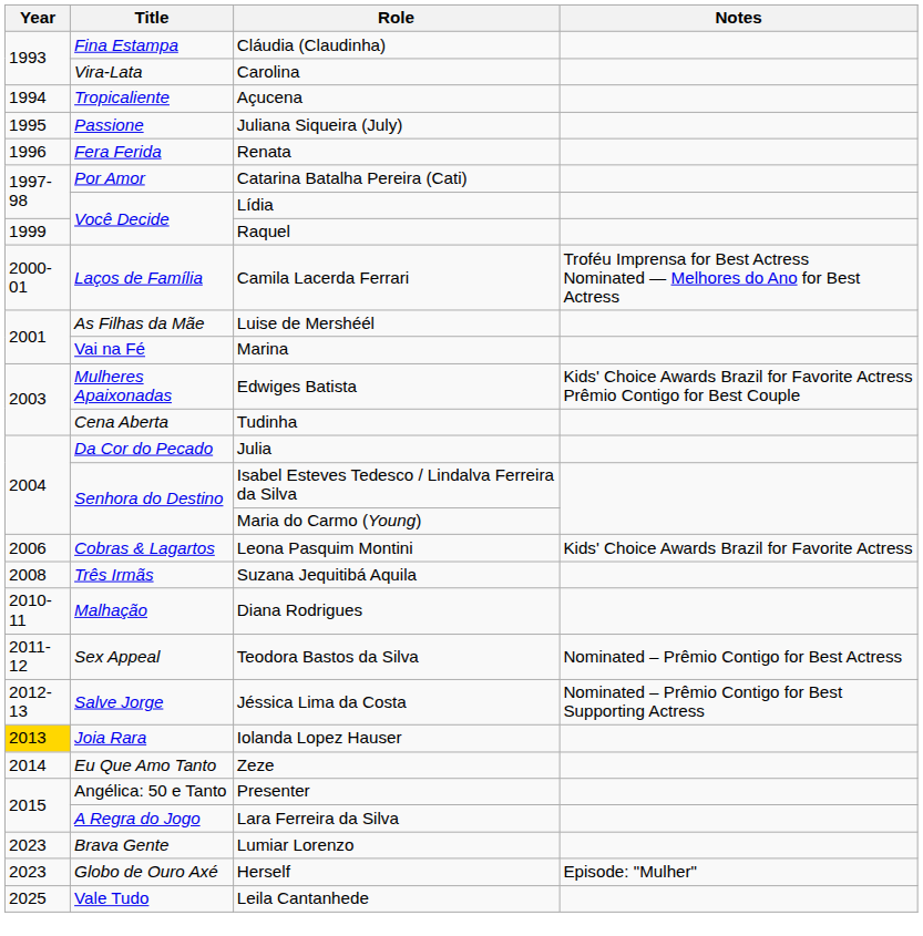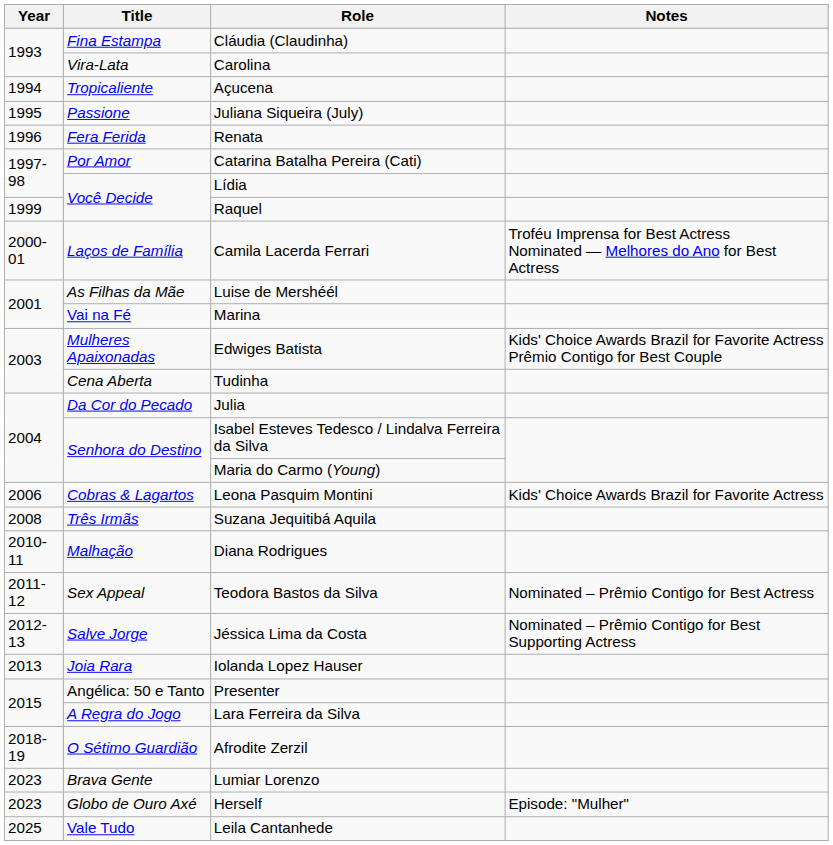 <table class="wikitable">
 <tr style="background:#ccc;">
 <th>Year</th>
 <th>Title</th>
 <th>Role</th>
 <th>Notes</th>
 </tr>
 <tr>
 <td rowspan="2">1993</td>
 <td><em><a href='#'>Fina Estampa</a></em></td>
 <td>Cláudia (Claudinha)</td>
 <td></td>
 </tr>
 <tr>
 <td><em>Vira-Lata</em></td>
 <td>Carolina</td>
 <td></td>
 </tr>
 <tr>
 <td>1994</td>
 <td><em><a href='#'>Tropicaliente</a></em></td>
 <td>Açucena</td>
 <td></td>
 </tr>
 <tr>
 <td>1995</td>
 <td><em><a href='#'>Passione</a></em></td>
 <td>Juliana Siqueira (July)</td>
 <td></td>
 </tr>
 <tr>
 <td>1996</td>
 <td><em><a href='#'>Fera Ferida</a></em></td>
 <td>Renata</td>
 <td></td>
 </tr>
 <tr>
 <td Rowspan="2">1997-98</td>
 <td><em><a href='#'>Por Amor</a></em></td>
 <td>Catarina Batalha Pereira (Cati)</td>
 <td></td>
 </tr>
 <tr>
 <td rowspan="2"><em><a href='#'>Você Decide</a></em></td>
 <td>Lídia</td>
 <td></td>
 </tr>
 <tr>
 <td>1999</td>
 <td>Raquel</td>
 <td></td>
 </tr>
 <tr>
 <td>2000-01</td>
 <td><em><a href='#'>Laços de Família</a></em></td>
 <td>Camila Lacerda Ferrari</td>
 <td>Troféu Imprensa for Best Actress<br>Nominated — <a href='#'>Melhores do Ano</a> for Best Actress</td>
 </tr>
 <tr>
 <td Rowspan="2">2001</td>
 <td><em>As Filhas da Mãe</em></td>
 <td>Luise de Mershéél</td>
 <td></td>
 </tr>
 <tr>
 <td></em><a href='#'>Vai na Fé</a><em></td>
 <td>Marina</td>
 <td></td>
 </tr>
 <tr>
 <td rowspan="2">2003</td>
 <td><em><a href='#'>Mulheres Apaixonadas</a></em></td>
 <td>Edwiges Batista</td>
 <td>Kids' Choice Awards Brazil for Favorite Actress<br>Prêmio Contigo for Best Couple</td>
 </tr>
 <tr>
 <td><em>Cena Aberta</em></td>
 <td>Tudinha</td>
 <td></td>
 </tr>
 <tr>
 <td Rowspan="3">2004</td>
 <td><em><a href='#'>Da Cor do Pecado</a></em></td>
 <td>Julia</td>
 <td></td>
 </tr>
 <tr>
 <td Rowspan="2"><em><a href='#'>Senhora do Destino</a></em></td>
 <td>Isabel Esteves Tedesco / Lindalva Ferreira da Silva</td>
 <td rowspan="2"></td>
 </tr>
 <tr>
 <td>Maria do Carmo (<em>Young</em>)</td>
 </tr>
 <tr>
 <td>2006</td>
 <td><em><a href='#'>Cobras & Lagartos</a></em></td>
 <td>Leona Pasquim Montini</td>
 <td>Kids' Choice Awards Brazil for Favorite Actress</td>
 </tr>
 <tr>
 <td>2008</td>
 <td><em><a href='#'>Três Irmãs</a></em></td>
 <td>Suzana Jequitibá Aquila</td>
 <td></td>
 </tr>
 <tr>
 <td>2010-11</td>
 <td><em><a href='#'>Malhação</a></em></td>
 <td>Diana Rodrigues</td>
 <td></td>
 </tr>
 <tr>
 <td>2011-12</td>
 <td><em>Sex Appeal</em></td>
 <td>Teodora Bastos da Silva</td>
 <td>Nominated – Prêmio Contigo for Best Actress</td>
 </tr>
 <tr>
 <td>2012-13</td>
 <td><em><a href='#'>Salve Jorge</a></em></td>
 <td>Jéssica Lima da Costa</td>
 <td>Nominated – Prêmio Contigo for Best Supporting Actress</td>
 </tr>
 <tr>
-<td style="background: gold;">2013</td>
+<td>2013</td>
 <td><em><a href='#'>Joia Rara</a></em></td>
 <td>Iolanda Lopez Hauser</td>
-<td></td>
-</tr>
-<tr>
-<td>2014</td>
-<td><em> Eu Que Amo Tanto</em></td>
-<td>Zeze</td>
 <td></td>
 </tr>
 <tr>
 <td rowspan=2>2015</td>
 <td></em>Angélica: 50 e Tanto<em></td>
 <td>Presenter</td>
 <td></td>
 </tr>
 <tr>
 <td><em><a href='#'>A Regra do Jogo</a></em></td>
 <td>Lara Ferreira da Silva</td>
+<td></td>
+</tr>
+<tr>
+<td>2018-19</td>
+<td><em><a href='#'>O Sétimo Guardião</a></td>
+<td>Afrodite Zerzil</td>
 <td></td>
 </tr>
 <tr>
 <td>2023</td>
 <td><em>Brava Gente</em></td>
 <td>Lumiar Lorenzo</td>
 <td></td>
 </tr>
 <tr>
 <td>2023</td>
 <td><em>Globo de Ouro Axé</em></td>
 <td>Herself</td>
 <td>Episode: "Mulher"</td>
 </tr>
 <tr>
 <td>2025</td>
 <td></em><a href='#'>Vale Tudo</a><em></td>
 <td>Leila Cantanhede</td>
 <td></td>
 </tr>
 </table>
